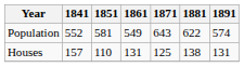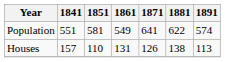 <table class="wikitable">
 <tr>
 <th>Year</th>
 <th>1841</th>
 <th>1851</th>
 <th>1861</th>
 <th>1871</th>
 <th>1881</th>
 <th>1891</th>
 </tr>
 <tr>
 <td>Population</td>
-<td>552</td>
+<td>551</td>
 <td>581</td>
 <td>549</td>
-<td>643</td>
+<td>641</td>
 <td>622</td>
 <td>574</td>
 </tr>
 <tr>
 <td>Houses</td>
 <td>157</td>
 <td>110</td>
 <td>131</td>
-<td>125</td>
+<td>126</td>
 <td>138</td>
-<td>131</td>
+<td>113</td>
 </tr>
 <tr>
 </tr>
 </table>
